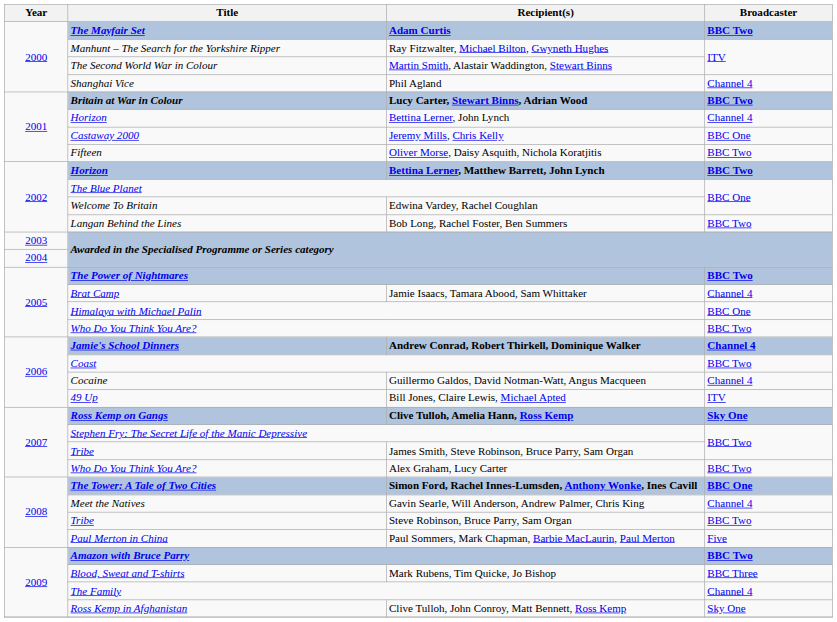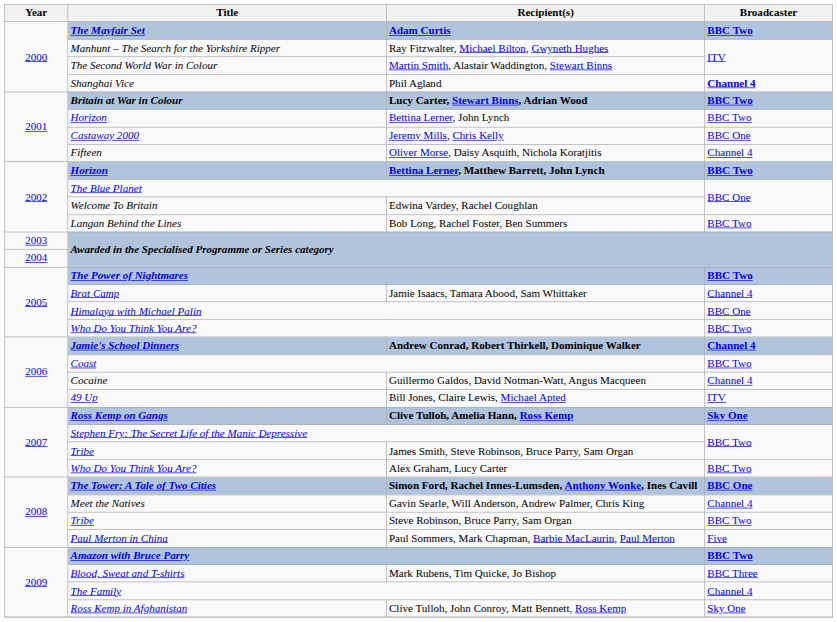 <table class="wikitable" width="95%">
 <tr>
 <th width=5%>Year</th>
 <th width=25%>Title</th>
 <th width=25%><strong>Recipient(s)</strong></th>
 <th width=10%><strong>Broadcaster</strong></th>
 </tr>
 <tr>
 <td rowspan="4" style="text-align:center;"><a href='#'>2000</a></td>
 <td style="background:#B0C4DE;"><strong><em><a href='#'>The Mayfair Set</a></em></strong></td>
 <td style="background:#B0C4DE;"><strong><a href='#'>Adam Curtis</a></strong></td>
 <td style="background:#B0C4DE;"><strong><a href='#'>BBC Two</a></strong></td>
 </tr>
 <tr>
 <td><em>Manhunt – The Search for the Yorkshire Ripper</em></td>
 <td>Ray Fitzwalter, <a href='#'>Michael Bilton</a>, <a href='#'>Gwyneth Hughes</a></td>
 <td rowspan="2"><a href='#'>ITV</a></td>
 </tr>
 <tr>
 <td><em>The Second World War in Colour</em></td>
 <td><a href='#'>Martin Smith</a>, Alastair Waddington, <a href='#'>Stewart Binns</a></td>
 </tr>
 <tr>
 <td><em>Shanghai Vice</em></td>
 <td>Phil Agland</td>
-<td><a href='#'>Channel 4</a></td>
+<td><strong><a href='#'>Channel 4</a></strong></td>
 </tr>
 <tr>
 <td rowspan="4" style="text-align:center;"><a href='#'>2001</a></td>
 <td style="background:#B0C4DE;"><strong><em>Britain at War in Colour</em></strong></td>
 <td style="background:#B0C4DE;"><strong>Lucy Carter, <a href='#'>Stewart Binns</a>, Adrian Wood</strong></td>
 <td style="background:#B0C4DE;"><strong><a href='#'>BBC Two</a></strong></td>
 </tr>
 <tr>
 <td><em><a href='#'>Horizon</a></em></td>
 <td><a href='#'>Bettina Lerner</a>, John Lynch</td>
-<td><a href='#'>Channel 4</a></td>
+<td><a href='#'>BBC Two</a></td>
 </tr>
 <tr>
 <td><em><a href='#'>Castaway 2000</a></em></td>
 <td><a href='#'>Jeremy Mills</a>, <a href='#'>Chris Kelly</a></td>
 <td><a href='#'>BBC One</a></td>
 </tr>
 <tr>
 <td><em>Fifteen</em></td>
 <td><a href='#'>Oliver Morse</a>, Daisy Asquith, Nichola Koratjitis</td>
-<td><a href='#'>BBC Two</a></td>
+<td><a href='#'>Channel 4</a></td>
 </tr>
 <tr>
 <td rowspan="4" style="text-align:center;"><a href='#'>2002</a></td>
 <td style="background:#B0C4DE;"><strong><em><a href='#'>Horizon</a></em></strong></td>
 <td style="background:#B0C4DE;"><strong><a href='#'>Bettina Lerner</a>, Matthew Barrett, John Lynch</strong></td>
 <td style="background:#B0C4DE;"><strong><a href='#'>BBC Two</a></strong></td>
 </tr>
 <tr>
 <td colspan="2"><em><a href='#'>The Blue Planet</a></em></td>
 <td rowspan="2"><a href='#'>BBC One</a></td>
 </tr>
 <tr>
 <td><em>Welcome To Britain</em></td>
 <td>Edwina Vardey, Rachel Coughlan</td>
 </tr>
 <tr>
 <td><em>Langan Behind the Lines</em></td>
 <td>Bob Long, Rachel Foster, Ben Summers</td>
 <td><a href='#'>BBC Two</a></td>
 </tr>
 <tr>
 <td rowspan="1" style="text-align:center;"><a href='#'>2003</a></td>
 <td rowspan="2" colspan="3" style="background:#B0C4DE;"><strong><em>Awarded in the Specialised Programme or Series category</em></strong></td>
 </tr>
 <tr>
 <td rowspan="1" style="text-align:center;"><a href='#'>2004</a></td>
 </tr>
 <tr>
 <td rowspan="4" style="text-align:center;"><a href='#'>2005</a></td>
 <td colspan="2" style="background:#B0C4DE;"><strong><em><a href='#'>The Power of Nightmares</a></em></strong></td>
 <td style="background:#B0C4DE;"><strong><a href='#'>BBC Two</a></strong></td>
 </tr>
 <tr>
 <td><em><a href='#'>Brat Camp</a></em></td>
 <td>Jamie Isaacs, Tamara Abood, Sam Whittaker</td>
 <td><a href='#'>Channel 4</a></td>
 </tr>
 <tr>
 <td colspan="2"><em><a href='#'>Himalaya with Michael Palin</a></em></td>
 <td><a href='#'>BBC One</a></td>
 </tr>
 <tr>
 <td colspan="2"><em><a href='#'>Who Do You Think You Are?</a></em></td>
 <td><a href='#'>BBC Two</a></td>
 </tr>
 <tr>
 <td rowspan="4" style="text-align:center;"><a href='#'>2006</a></td>
 <td style="background:#B0C4DE;"><strong><em><a href='#'>Jamie's School Dinners</a></em></strong></td>
 <td style="background:#B0C4DE;"><strong>Andrew Conrad, Robert Thirkell, Dominique Walker</strong></td>
 <td style="background:#B0C4DE;"><strong><a href='#'>Channel 4</a></strong></td>
 </tr>
 <tr>
 <td colspan="2"><em><a href='#'>Coast</a></em></td>
 <td><a href='#'>BBC Two</a></td>
 </tr>
 <tr>
 <td><em>Cocaine</em></td>
 <td>Guillermo Galdos, David Notman-Watt, Angus Macqueen</td>
 <td><a href='#'>Channel 4</a></td>
 </tr>
 <tr>
 <td><em><a href='#'>49 Up</a></em></td>
 <td>Bill Jones, Claire Lewis, <a href='#'>Michael Apted</a></td>
 <td><a href='#'>ITV</a></td>
 </tr>
 <tr>
 <td rowspan="4" style="text-align:center;"><a href='#'>2007</a></td>
 <td style="background:#B0C4DE;"><strong><em><a href='#'>Ross Kemp on Gangs</a></em></strong></td>
 <td style="background:#B0C4DE;"><strong>Clive Tulloh, Amelia Hann, <a href='#'>Ross Kemp</a></strong></td>
 <td style="background:#B0C4DE;"><strong><a href='#'>Sky One</a></strong></td>
 </tr>
 <tr>
 <td colspan="2"><em><a href='#'>Stephen Fry: The Secret Life of the Manic Depressive</a></em></td>
 <td rowspan="2"><a href='#'>BBC Two</a></td>
 </tr>
 <tr>
 <td><em><a href='#'>Tribe</a></em></td>
 <td>James Smith, Steve Robinson, Bruce Parry, Sam Organ</td>
 </tr>
 <tr>
 <td><em><a href='#'>Who Do You Think You Are?</a></em></td>
 <td>Alex Graham, Lucy Carter</td>
 <td><a href='#'>BBC Two</a></td>
 </tr>
 <tr>
 <td rowspan="4" style="text-align:center;"><a href='#'>2008</a></td>
 <td style="background:#B0C4DE;"><strong><em><a href='#'>The Tower: A Tale of Two Cities</a></em></strong></td>
 <td style="background:#B0C4DE;"><strong>Simon Ford, Rachel Innes-Lumsden, <a href='#'>Anthony Wonke</a>, Ines Cavill</strong></td>
 <td style="background:#B0C4DE;"><strong><a href='#'>BBC One</a></strong></td>
 </tr>
 <tr>
 <td><em>Meet the Natives</em></td>
 <td>Gavin Searle, Will Anderson, Andrew Palmer, Chris King</td>
 <td><a href='#'>Channel 4</a></td>
 </tr>
 <tr>
 <td><em><a href='#'>Tribe</a></em></td>
 <td>Steve Robinson, Bruce Parry, Sam Organ</td>
 <td><a href='#'>BBC Two</a></td>
 </tr>
 <tr>
 <td><em><a href='#'>Paul Merton in China</a></em></td>
 <td>Paul Sommers, Mark Chapman, <a href='#'>Barbie MacLaurin</a>, <a href='#'>Paul Merton</a></td>
 <td><a href='#'>Five</a></td>
 </tr>
 <tr>
 <td rowspan="4" style="text-align:center;"><a href='#'>2009</a></td>
 <td colspan="2" style="background:#B0C4DE;"><strong><em><a href='#'>Amazon with Bruce Parry</a></em></strong></td>
 <td style="background:#B0C4DE;"><strong><a href='#'>BBC Two</a></strong></td>
 </tr>
 <tr>
 <td><em><a href='#'>Blood, Sweat and T-shirts</a></em></td>
 <td>Mark Rubens, Tim Quicke, Jo Bishop</td>
 <td><a href='#'>BBC Three</a></td>
 </tr>
 <tr>
 <td colspan="2"><em><a href='#'>The Family</a></em></td>
 <td><a href='#'>Channel 4</a></td>
 </tr>
 <tr>
 <td><em><a href='#'>Ross Kemp in Afghanistan</a></em></td>
 <td>Clive Tulloh, John Conroy, Matt Bennett, <a href='#'>Ross Kemp</a></td>
 <td><a href='#'>Sky One</a></td>
 </tr>
 <tr>
 </tr>
 </table>
